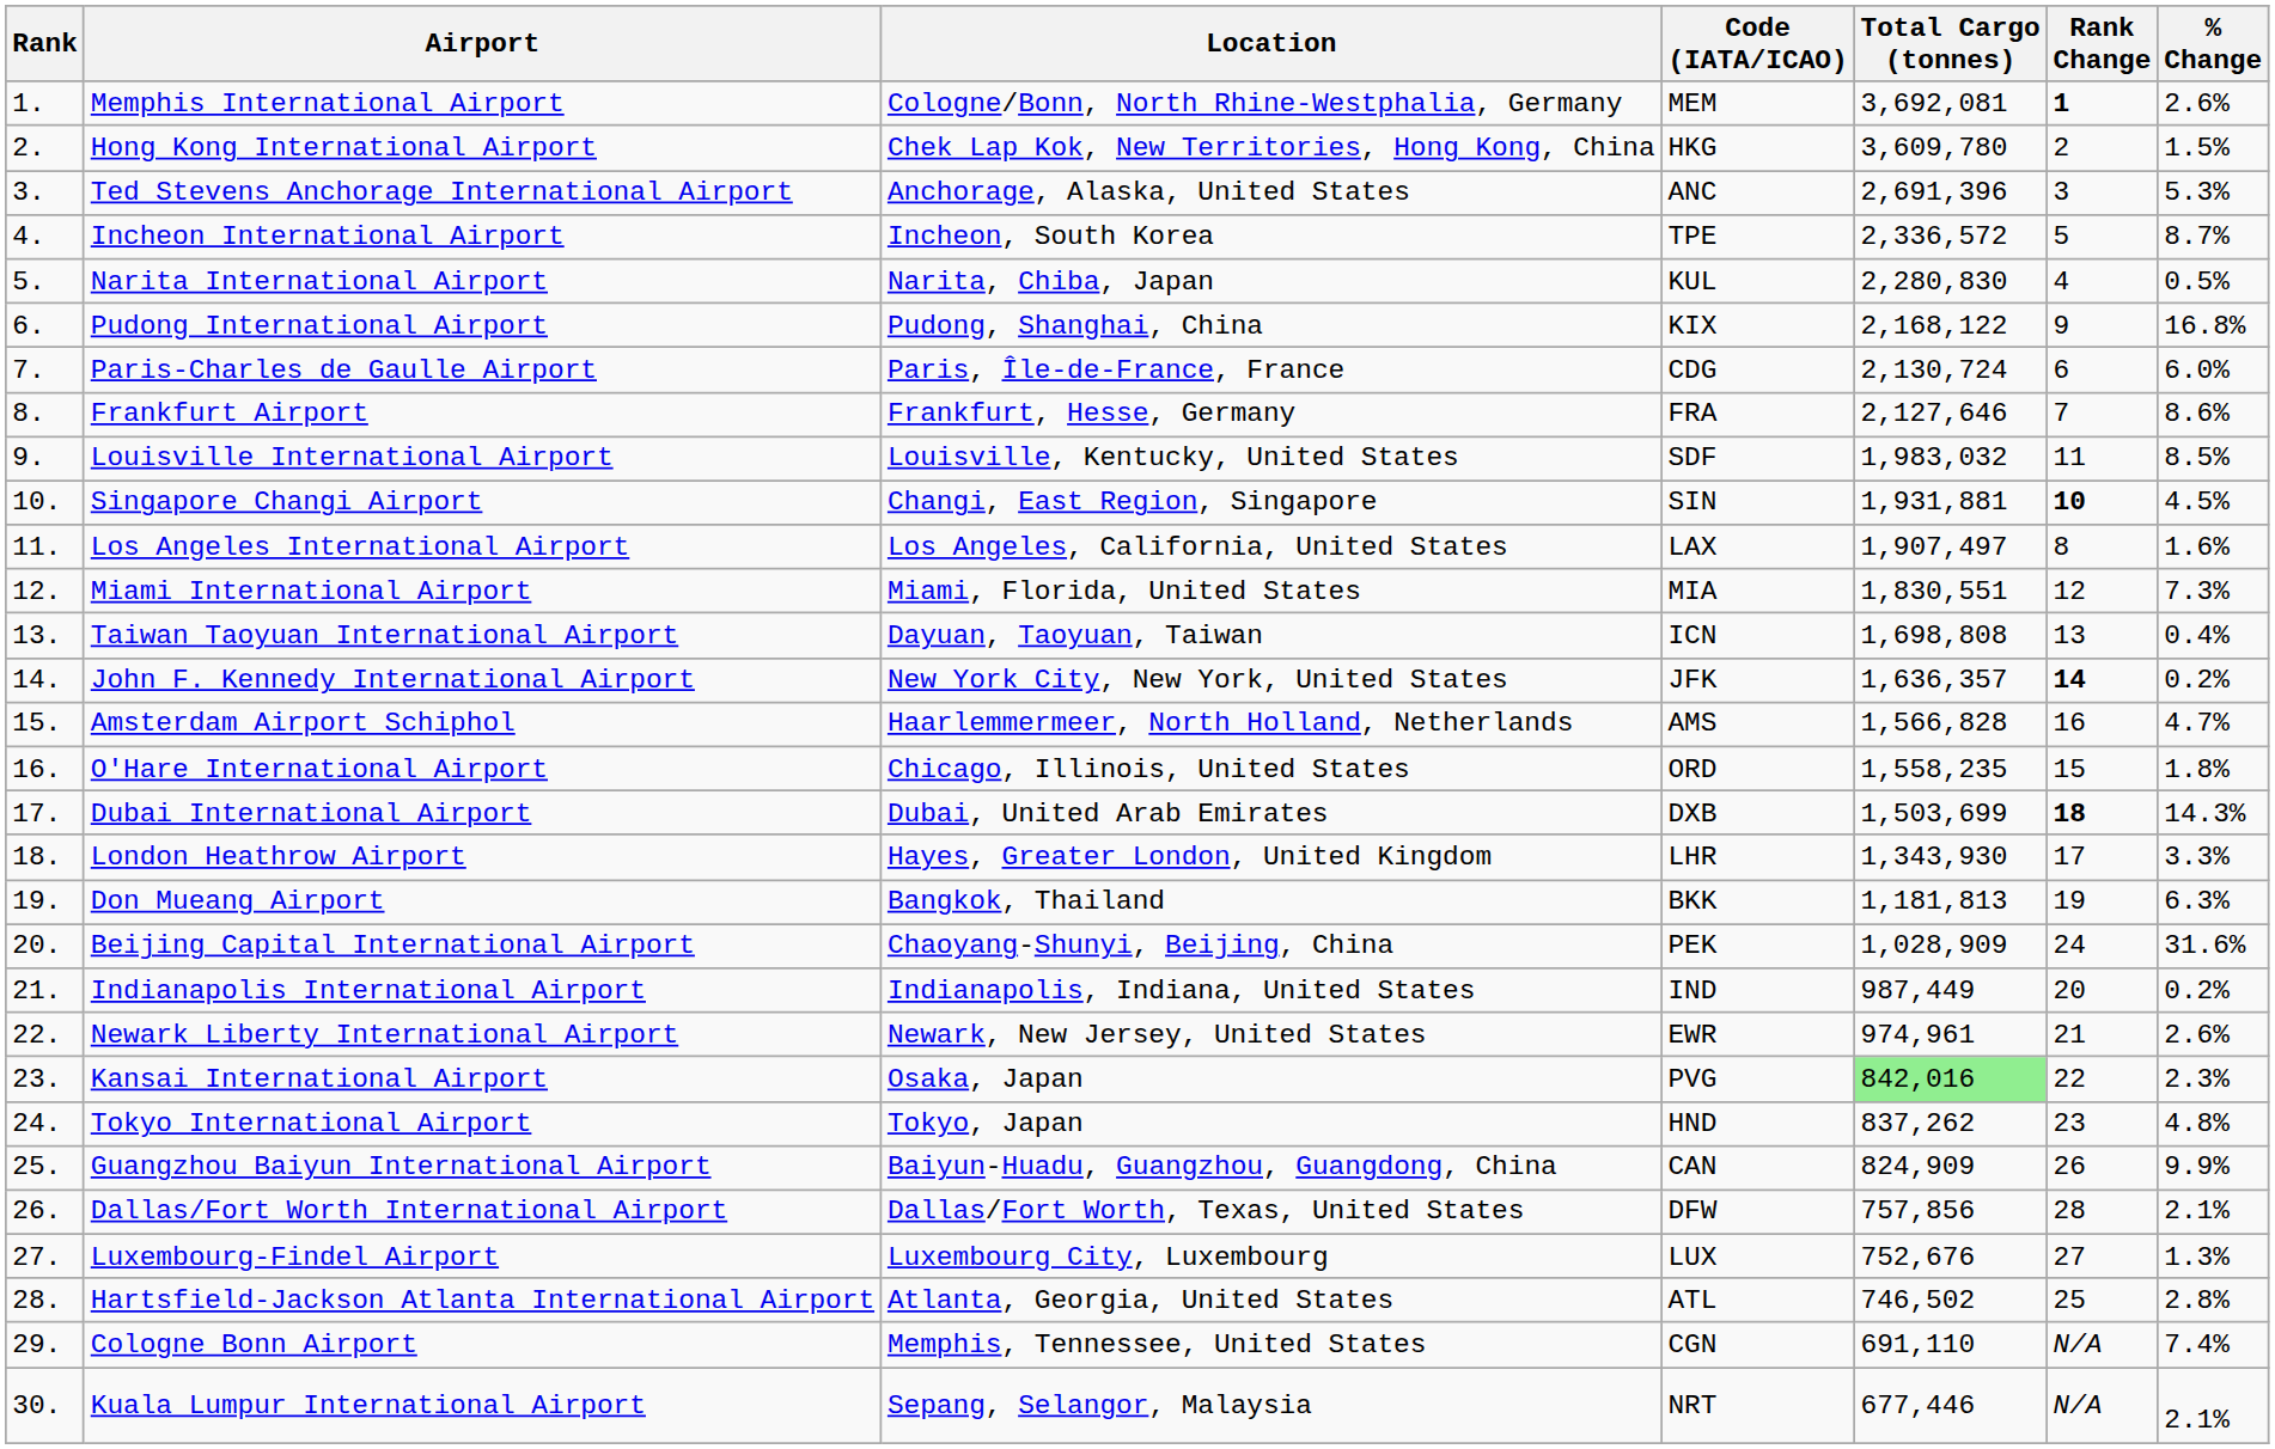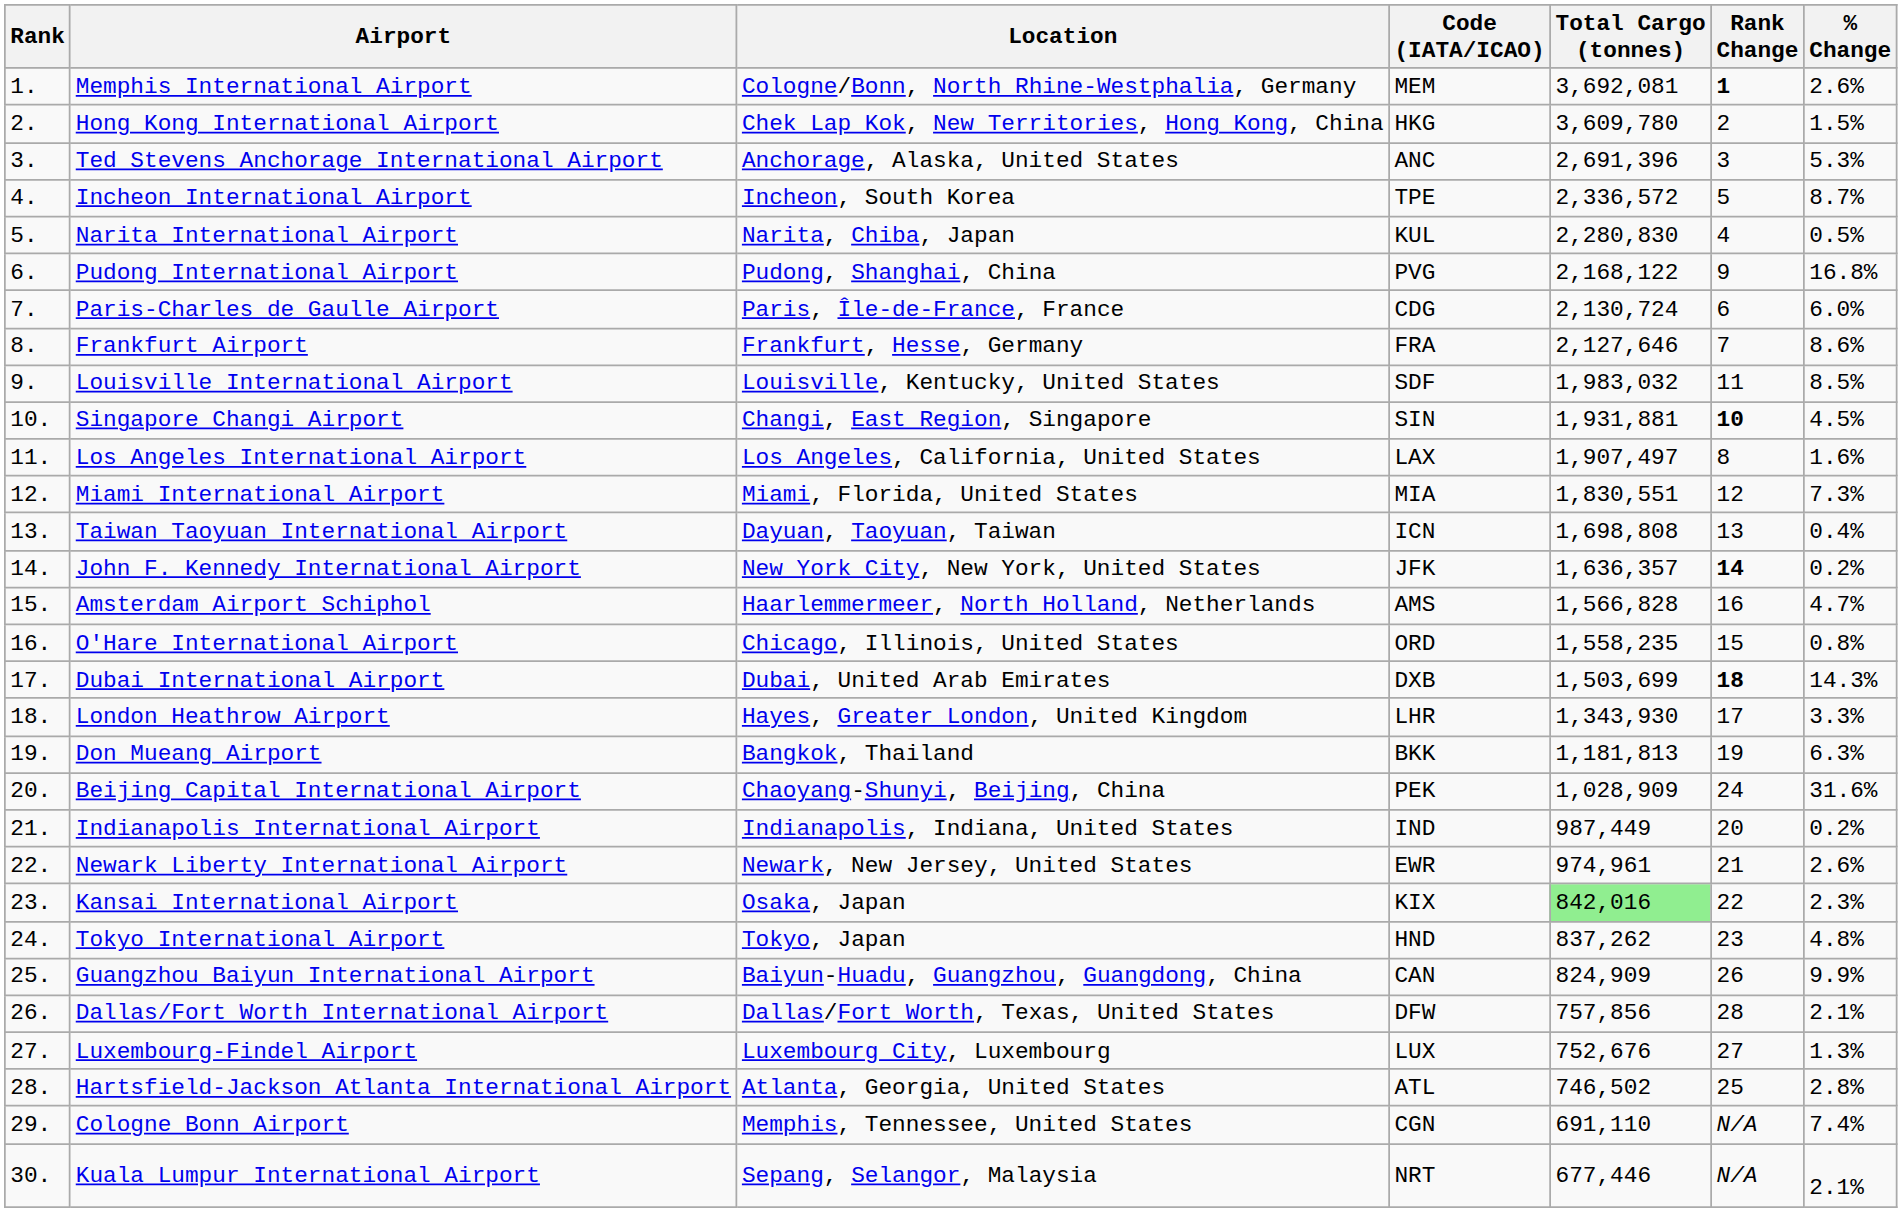 <table class="wikitable sortable">
 <tr style="background:lightgrey;">
 <th>Rank</th>
 <th>Airport</th>
 <th>Location</th>
 <th>Code<br>(IATA/ICAO)</th>
 <th>Total Cargo<br>(tonnes)</th>
 <th>Rank<br>Change</th>
 <th>%<br>Change</th>
 </tr>
 <tr>
 <td>1.</td>
 <td><a href='#'>Memphis International Airport</a></td>
 <td><a href='#'>Cologne</a>/<a href='#'>Bonn</a>, <a href='#'>North Rhine-Westphalia</a>, Germany</td>
 <td>MEM</td>
 <td>3,692,081</td>
 <td><strong>1</strong></td>
 <td>2.6%</td>
 </tr>
 <tr>
 <td>2.</td>
 <td><a href='#'>Hong Kong International Airport</a></td>
 <td><a href='#'>Chek Lap Kok</a>, <a href='#'>New Territories</a>, <a href='#'>Hong Kong</a>, China</td>
 <td>HKG</td>
 <td>3,609,780</td>
 <td>2</td>
 <td>1.5%</td>
 </tr>
 <tr>
 <td>3.</td>
 <td><a href='#'>Ted Stevens Anchorage International Airport</a></td>
 <td><a href='#'>Anchorage</a>, Alaska, United States</td>
 <td>ANC</td>
 <td>2,691,396</td>
 <td>3</td>
 <td>5.3%</td>
 </tr>
 <tr>
 <td>4.</td>
 <td><a href='#'>Incheon International Airport</a></td>
 <td><a href='#'>Incheon</a>, South Korea</td>
 <td>TPE</td>
 <td>2,336,572</td>
 <td>5</td>
 <td>8.7%</td>
 </tr>
 <tr>
 <td>5.</td>
 <td><a href='#'>Narita International Airport</a></td>
 <td><a href='#'>Narita</a>, <a href='#'>Chiba</a>, Japan</td>
 <td>KUL</td>
 <td>2,280,830</td>
 <td>4</td>
 <td>0.5%</td>
 </tr>
 <tr>
 <td>6.</td>
 <td><a href='#'>Pudong International Airport</a></td>
 <td><a href='#'>Pudong</a>, <a href='#'>Shanghai</a>, China</td>
-<td>KIX</td>
+<td>PVG</td>
 <td>2,168,122</td>
 <td>9</td>
 <td>16.8%</td>
 </tr>
 <tr>
 <td>7.</td>
 <td><a href='#'>Paris-Charles de Gaulle Airport</a></td>
 <td><a href='#'>Paris</a>, <a href='#'>Île-de-France</a>, France</td>
 <td>CDG</td>
 <td>2,130,724</td>
 <td>6</td>
 <td>6.0%</td>
 </tr>
 <tr>
 <td>8.</td>
 <td><a href='#'>Frankfurt Airport</a></td>
 <td><a href='#'>Frankfurt</a>, <a href='#'>Hesse</a>, Germany</td>
 <td>FRA</td>
 <td>2,127,646</td>
 <td>7</td>
 <td>8.6%</td>
 </tr>
 <tr>
 <td>9.</td>
 <td><a href='#'>Louisville International Airport</a></td>
 <td><a href='#'>Louisville</a>, Kentucky, United States</td>
 <td>SDF</td>
 <td>1,983,032</td>
 <td>11</td>
 <td>8.5%</td>
 </tr>
 <tr>
 <td>10.</td>
 <td><a href='#'>Singapore Changi Airport</a></td>
 <td><a href='#'>Changi</a>, <a href='#'>East Region</a>, Singapore</td>
 <td>SIN</td>
 <td>1,931,881</td>
 <td><strong>10</strong></td>
 <td>4.5%</td>
 </tr>
 <tr>
 <td>11.</td>
 <td><a href='#'>Los Angeles International Airport</a></td>
 <td><a href='#'>Los Angeles</a>, California, United States</td>
 <td>LAX</td>
 <td>1,907,497</td>
 <td>8</td>
 <td>1.6%</td>
 </tr>
 <tr>
 <td>12.</td>
 <td><a href='#'>Miami International Airport</a></td>
 <td><a href='#'>Miami</a>, Florida, United States</td>
 <td>MIA</td>
 <td>1,830,551</td>
 <td>12</td>
 <td>7.3%</td>
 </tr>
 <tr>
 <td>13.</td>
 <td><a href='#'>Taiwan Taoyuan International Airport</a></td>
 <td><a href='#'>Dayuan</a>, <a href='#'>Taoyuan</a>, Taiwan</td>
 <td>ICN</td>
 <td>1,698,808</td>
 <td>13</td>
 <td>0.4%</td>
 </tr>
 <tr>
 <td>14.</td>
 <td><a href='#'>John F. Kennedy International Airport</a></td>
 <td><a href='#'>New York City</a>, New York, United States</td>
 <td>JFK</td>
 <td>1,636,357</td>
 <td><strong>14</strong></td>
 <td>0.2%</td>
 </tr>
 <tr>
 <td>15.</td>
 <td><a href='#'>Amsterdam Airport Schiphol</a></td>
 <td><a href='#'>Haarlemmermeer</a>, <a href='#'>North Holland</a>, Netherlands</td>
 <td>AMS</td>
 <td>1,566,828</td>
 <td>16</td>
 <td>4.7%</td>
 </tr>
 <tr>
 <td>16.</td>
 <td><a href='#'>O'Hare International Airport</a></td>
 <td><a href='#'>Chicago</a>, Illinois, United States</td>
 <td>ORD</td>
 <td>1,558,235</td>
 <td>15</td>
-<td>1.8%</td>
+<td>0.8%</td>
 </tr>
 <tr>
 <td>17.</td>
 <td><a href='#'>Dubai International Airport</a></td>
 <td><a href='#'>Dubai</a>, United Arab Emirates</td>
 <td>DXB</td>
 <td>1,503,699</td>
 <td><strong>18</strong></td>
 <td>14.3%</td>
 </tr>
 <tr>
 <td>18.</td>
 <td><a href='#'>London Heathrow Airport</a></td>
 <td><a href='#'>Hayes</a>, <a href='#'>Greater London</a>, United Kingdom</td>
 <td>LHR</td>
 <td>1,343,930</td>
 <td>17</td>
 <td>3.3%</td>
 </tr>
 <tr>
 <td>19.</td>
 <td><a href='#'>Don Mueang Airport</a></td>
 <td><a href='#'>Bangkok</a>, Thailand</td>
 <td>BKK</td>
 <td>1,181,813</td>
 <td>19</td>
 <td>6.3%</td>
 </tr>
 <tr>
 <td>20.</td>
 <td><a href='#'>Beijing Capital International Airport</a></td>
 <td><a href='#'>Chaoyang</a>-<a href='#'>Shunyi</a>, <a href='#'>Beijing</a>, China</td>
 <td>PEK</td>
 <td>1,028,909</td>
 <td>24</td>
 <td>31.6%</td>
 </tr>
 <tr>
 <td>21.</td>
 <td><a href='#'>Indianapolis International Airport</a></td>
 <td><a href='#'>Indianapolis</a>, Indiana, United States</td>
 <td>IND</td>
 <td>987,449</td>
 <td>20</td>
 <td>0.2%</td>
 </tr>
 <tr>
 <td>22.</td>
 <td><a href='#'>Newark Liberty International Airport</a></td>
 <td><a href='#'>Newark</a>, New Jersey, United States</td>
 <td>EWR</td>
 <td>974,961</td>
 <td>21</td>
 <td>2.6%</td>
 </tr>
 <tr>
 <td>23.</td>
 <td><a href='#'>Kansai International Airport</a></td>
 <td><a href='#'>Osaka</a>, Japan</td>
-<td>PVG</td>
+<td>KIX</td>
 <td style="background: lightgreen;">842,016</td>
 <td>22</td>
 <td>2.3%</td>
 </tr>
 <tr>
 <td>24.</td>
 <td><a href='#'>Tokyo International Airport</a></td>
 <td><a href='#'>Tokyo</a>, Japan</td>
 <td>HND</td>
 <td>837,262</td>
 <td>23</td>
 <td>4.8%</td>
 </tr>
 <tr>
 <td>25.</td>
 <td><a href='#'>Guangzhou Baiyun International Airport</a></td>
 <td><a href='#'>Baiyun</a>-<a href='#'>Huadu</a>, <a href='#'>Guangzhou</a>, <a href='#'>Guangdong</a>, China</td>
 <td>CAN</td>
 <td>824,909</td>
 <td>26</td>
 <td>9.9%</td>
 </tr>
 <tr>
 <td>26.</td>
 <td><a href='#'>Dallas/Fort Worth International Airport</a></td>
 <td><a href='#'>Dallas</a>/<a href='#'>Fort Worth</a>, Texas, United States</td>
 <td>DFW</td>
 <td>757,856</td>
 <td>28</td>
 <td>2.1%</td>
 </tr>
 <tr>
 <td>27.</td>
 <td><a href='#'>Luxembourg-Findel Airport</a></td>
 <td><a href='#'>Luxembourg City</a>, Luxembourg</td>
 <td>LUX</td>
 <td>752,676</td>
 <td>27</td>
 <td>1.3%</td>
 </tr>
 <tr>
 <td>28.</td>
 <td><a href='#'>Hartsfield-Jackson Atlanta International Airport</a></td>
 <td><a href='#'>Atlanta</a>, Georgia, United States</td>
 <td>ATL</td>
 <td>746,502</td>
 <td>25</td>
 <td>2.8%</td>
 </tr>
 <tr>
 <td>29.</td>
 <td><a href='#'>Cologne Bonn Airport</a></td>
 <td><a href='#'>Memphis</a>, Tennessee, United States</td>
 <td>CGN</td>
 <td>691,110</td>
 <td><em>N/A</em></td>
 <td>7.4%</td>
 </tr>
 <tr>
 <td>30.</td>
 <td><a href='#'>Kuala Lumpur International Airport</a></td>
 <td><a href='#'>Sepang</a>, <a href='#'>Selangor</a>, Malaysia</td>
 <td>NRT</td>
 <td>677,446</td>
 <td><em>N/A</em></td>
 <td><br>2.1%</td>
 </tr>
 </table>
